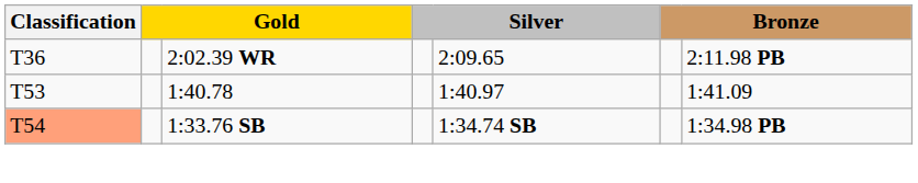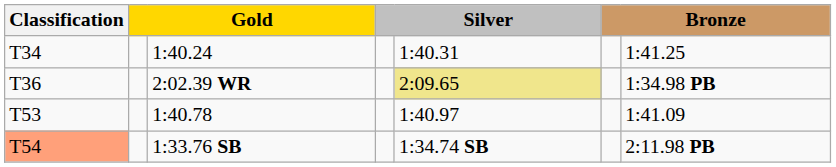 <table class=wikitable style="font-size:100%">
 <tr>
 <th rowspan="1" width="15%">Classification</th>
 <th colspan="2" style="background:gold;">Gold</th>
 <th colspan="2" style="background:silver;">Silver</th>
 <th colspan="2" style="background:#CC9966;">Bronze</th>
 </tr>
 <tr>
+<td>T34 <br></td>
+<td></td>
+<td>1:40.24</td>
+<td></td>
+<td>1:40.31</td>
+<td></td>
+<td>1:41.25</td>
+</tr>
+<tr>
 <td>T36 <br></td>
 <td></td>
 <td>2:02.39 <strong>WR</strong></td>
 <td></td>
-<td>2:09.65</td>
+<td style="background: khaki;">2:09.65</td>
 <td></td>
-<td>2:11.98 <strong>PB</strong></td>
+<td>1:34.98 <strong>PB</strong></td>
 </tr>
 <tr>
 <td>T53  <br></td>
 <td></td>
 <td>1:40.78</td>
 <td></td>
 <td>1:40.97</td>
 <td></td>
 <td>1:41.09</td>
 </tr>
 <tr>
 <td style="background: lightsalmon;">T54  <br></td>
 <td></td>
 <td>1:33.76 <strong>SB</strong></td>
 <td></td>
 <td>1:34.74 <strong>SB</strong></td>
 <td></td>
-<td>1:34.98 <strong>PB</strong></td>
+<td>2:11.98 <strong>PB</strong></td>
 </tr>
 </table>
